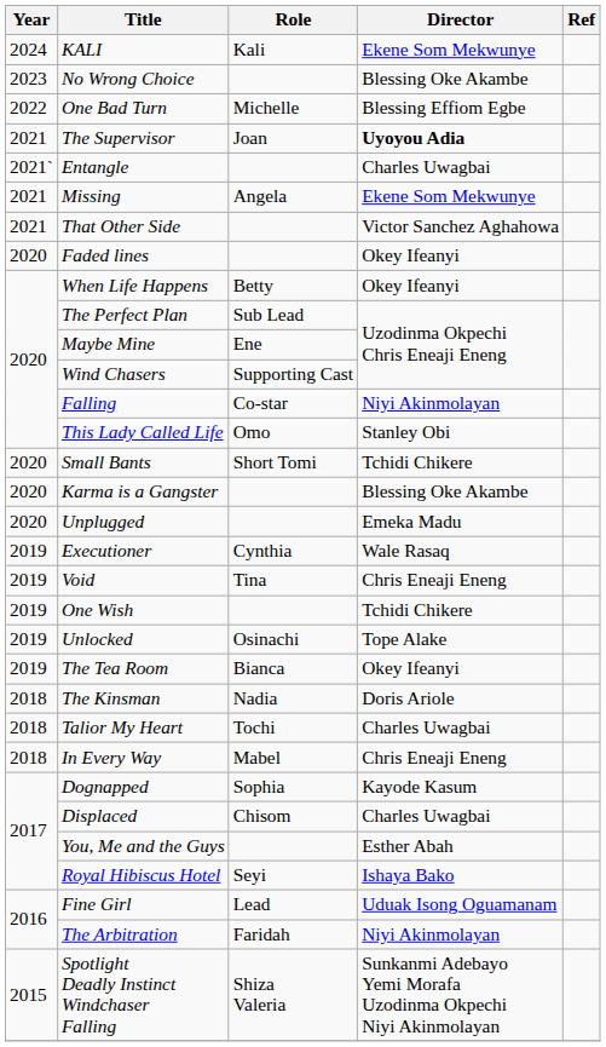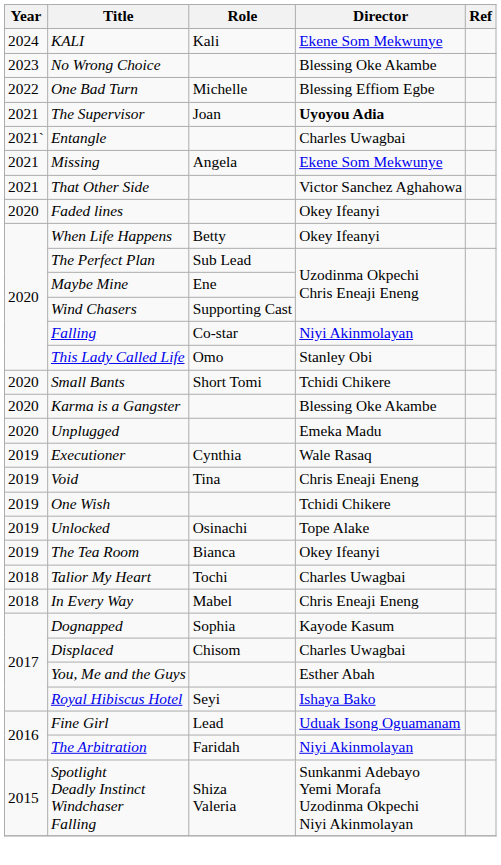 <table class="wikitable mw-collapsible">
 <tr>
 <th>Year</th>
 <th>Title</th>
 <th>Role</th>
 <th>Director</th>
 <th>Ref</th>
 </tr>
 <tr>
 <td>2024</td>
 <td><em>KALI</em></td>
 <td>Kali</td>
 <td><a href='#'>Ekene Som Mekwunye</a></td>
 <td></td>
 </tr>
 <tr>
 <td>2023</td>
 <td><em>No Wrong Choice</em></td>
 <td></td>
 <td>Blessing Oke Akambe</td>
 <td></td>
 </tr>
 <tr>
 <td>2022</td>
 <td><em>One Bad Turn</em></td>
 <td>Michelle</td>
 <td>Blessing Effiom Egbe</td>
 <td></td>
 </tr>
 <tr>
 <td>2021</td>
 <td><em>The Supervisor</em></td>
 <td>Joan</td>
 <td><strong>Uyoyou Adia</strong></td>
 <td></td>
 </tr>
 <tr>
 <td>2021`</td>
 <td><em>Entangle</em></td>
 <td></td>
 <td>Charles Uwagbai</td>
 <td></td>
 </tr>
 <tr>
 <td>2021</td>
 <td><em>Missing</em></td>
 <td>Angela</td>
 <td><a href='#'>Ekene Som Mekwunye</a></td>
 <td></td>
 </tr>
 <tr>
 <td>2021</td>
 <td><em>That Other Side</em></td>
 <td></td>
 <td>Victor Sanchez Aghahowa</td>
 <td></td>
 </tr>
 <tr>
 <td>2020</td>
 <td><em>Faded lines</em></td>
 <td></td>
 <td>Okey Ifeanyi</td>
 <td></td>
 </tr>
 <tr>
 <td rowspan="6">2020</td>
 <td><em>When Life Happens</em></td>
 <td>Betty</td>
 <td>Okey Ifeanyi</td>
 <td></td>
 </tr>
 <tr>
 <td><em>The Perfect Plan</em></td>
 <td>Sub Lead</td>
 <td rowspan="3">Uzodinma Okpechi<br>Chris Eneaji Eneng</td>
 <td rowspan="3"></td>
 </tr>
 <tr>
 <td><em>Maybe Mine</em></td>
 <td>Ene</td>
 </tr>
 <tr>
 <td><em>Wind Chasers</em></td>
 <td>Supporting Cast</td>
 </tr>
 <tr>
 <td><em><a href='#'>Falling</a></em></td>
 <td>Co-star</td>
 <td><a href='#'>Niyi Akinmolayan</a></td>
 <td></td>
 </tr>
 <tr>
 <td><em><a href='#'>This Lady Called Life</a></em></td>
 <td>Omo</td>
 <td>Stanley Obi</td>
 <td></td>
 </tr>
 <tr>
 <td>2020</td>
 <td><em>Small Bants</em></td>
 <td>Short Tomi</td>
 <td>Tchidi Chikere</td>
 <td></td>
 </tr>
 <tr>
 <td>2020</td>
 <td><em>Karma is a Gangster</em></td>
 <td></td>
 <td>Blessing Oke Akambe</td>
 <td></td>
 </tr>
 <tr>
 <td>2020</td>
 <td><em>Unplugged</em></td>
 <td></td>
 <td>Emeka Madu</td>
 <td></td>
 </tr>
 <tr>
 <td>2019</td>
 <td><em>Executioner</em></td>
 <td>Cynthia</td>
 <td>Wale Rasaq</td>
 <td></td>
 </tr>
 <tr>
 <td>2019</td>
 <td><em>Void</em></td>
 <td>Tina</td>
 <td>Chris Eneaji Eneng</td>
 <td></td>
 </tr>
 <tr>
 <td>2019</td>
 <td><em>One Wish</em></td>
 <td></td>
 <td>Tchidi Chikere</td>
 <td></td>
 </tr>
 <tr>
 <td>2019</td>
 <td><em>Unlocked</em></td>
 <td>Osinachi</td>
 <td>Tope Alake</td>
 <td></td>
 </tr>
 <tr>
 <td>2019</td>
 <td><em>The Tea Room</em></td>
 <td>Bianca</td>
 <td>Okey Ifeanyi</td>
 <td></td>
 </tr>
 <tr>
 <td>2018</td>
-<td><em>The Kinsman</em></td>
-<td>Nadia</td>
-<td>Doris Ariole</td>
-<td></td>
-</tr>
-<tr>
-<td>2018</td>
 <td><em>Talior My Heart</em></td>
 <td>Tochi</td>
 <td>Charles Uwagbai</td>
 <td></td>
 </tr>
 <tr>
 <td>2018</td>
 <td><em>In Every Way</em></td>
 <td>Mabel</td>
 <td>Chris Eneaji Eneng</td>
 <td></td>
 </tr>
 <tr>
 <td rowspan="4">2017</td>
 <td><em>Dognapped</em></td>
 <td>Sophia</td>
 <td>Kayode Kasum</td>
 <td></td>
 </tr>
 <tr>
 <td><em>Displaced</em></td>
 <td>Chisom</td>
 <td>Charles Uwagbai</td>
 <td></td>
 </tr>
 <tr>
 <td><em>You, Me and the Guys</em></td>
 <td></td>
 <td>Esther Abah</td>
 <td></td>
 </tr>
 <tr>
 <td><em><a href='#'>Royal Hibiscus Hotel</a></em></td>
 <td>Seyi</td>
 <td><a href='#'>Ishaya Bako</a></td>
 <td></td>
 </tr>
 <tr>
 <td rowspan="2">2016</td>
 <td><em>Fine Girl</em></td>
 <td>Lead</td>
 <td><a href='#'>Uduak Isong Oguamanam</a></td>
 <td></td>
 </tr>
 <tr>
 <td><em><a href='#'>The Arbitration</a></em></td>
 <td>Faridah</td>
 <td><a href='#'>Niyi Akinmolayan</a></td>
 <td></td>
 </tr>
 <tr>
 <td>2015</td>
 <td><em>Spotlight</em><br><em>Deadly Instinct</em><br><em>Windchaser</em><br><em>Falling</em></td>
 <td>Shiza<br>Valeria</td>
 <td>Sunkanmi Adebayo<br>Yemi Morafa<br>Uzodinma Okpechi<br>Niyi Akinmolayan</td>
 <td><br><br></td>
 </tr>
 <tr>
 </tr>
 </table>
